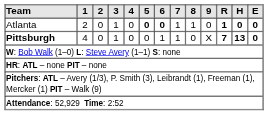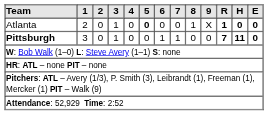 <table border="1" cellspacing="0"  style="width:425px; margin-left:3em;">
 <tr style="text-align:center; background:#e6e6e6;">
 <th style="text-align:left; width:28%;">Team</th>
 <th width=6%>1</th>
 <th width=6%>2</th>
 <th width=6%>3</th>
 <th width=6%>4</th>
 <th width=6%>5</th>
 <th width=6%>6</th>
 <th width=6%>7</th>
 <th width=6%>8</th>
 <th width=6%>9</th>
 <th width=6%>R</th>
 <th width=6%>H</th>
 <th width=6%>E</th>
 </tr>
 <tr style="text-align:center;">
 <td align=left>Atlanta</td>
 <td>2</td>
 <td>0</td>
 <td>1</td>
 <td>0</td>
 <td><strong>0</strong></td>
-<td><strong>0</strong></td>
+<td>0</td>
+<td>0</td>
 <td>1</td>
-<td>1</td>
-<td>0</td>
+<td>X</td>
 <td><strong>1</strong></td>
 <td><strong>0</strong></td>
 <td><strong>0</strong></td>
 </tr>
 <tr style="text-align:center;">
 <td align=left><strong>Pittsburgh</strong></td>
-<td>4</td>
+<td>3</td>
 <td>0</td>
 <td>1</td>
 <td>0</td>
 <td>0</td>
 <td>1</td>
 <td>1</td>
 <td>0</td>
-<td>X</td>
+<td>0</td>
 <td><strong>7</strong></td>
-<td><strong>13</strong></td>
+<td><strong>11</strong></td>
 <td><strong>0</strong></td>
 </tr>
 <tr style="text-align:left;">
 <td colspan=13><small><strong>W</strong>: <a href='#'>Bob Walk</a> (1–0)   <strong>L</strong>: <a href='#'>Steve Avery</a> (1–1)   <strong>S</strong>: none</small></td>
 </tr>
 <tr style="text-align:left;">
 <td colspan=13><small><strong>HR</strong>: <strong>ATL</strong> – none  <strong>PIT</strong> – none</small></td>
 </tr>
 <tr style="text-align:left;">
 <td colspan=13><small><strong>Pitchers</strong>: <strong>ATL</strong> – Avery (1/3), P. Smith (3), Leibrandt (1), Freeman (1), Mercker (1)  <strong>PIT</strong> – Walk (9)</small></td>
 </tr>
 <tr style="text-align:left;">
 <td colspan=13><small><strong>Attendance</strong>: 52,929  <strong>Time</strong>: 2:52</small></td>
 </tr>
 </table>
